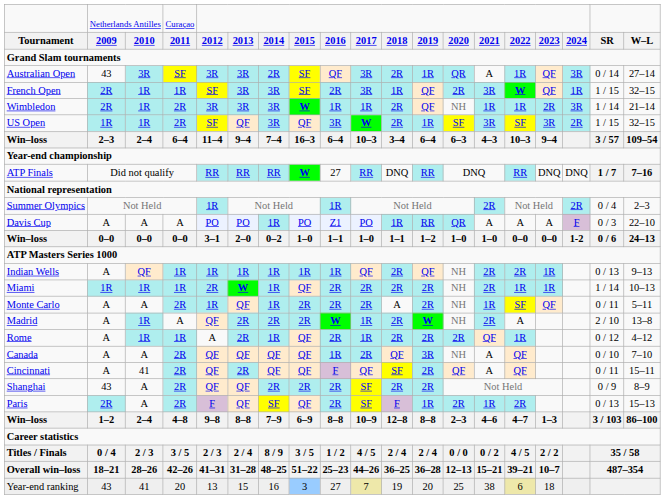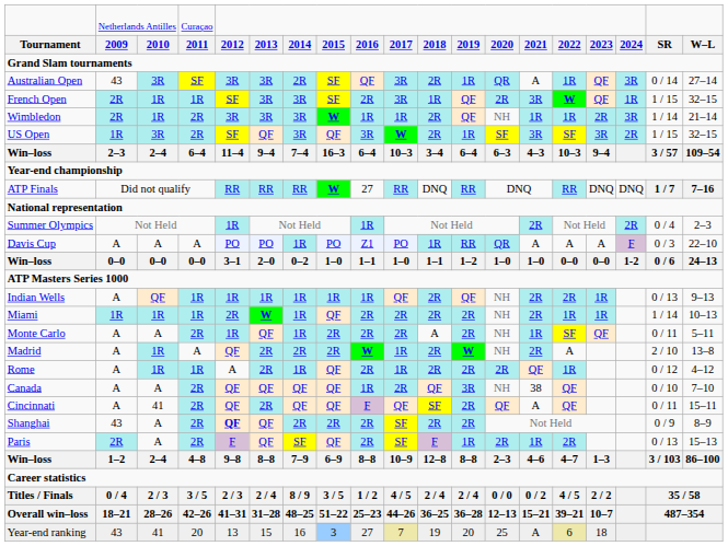 <table class="wikitable nowrap" style=text-align:center;>
 <tr>
 <td></td>
 <td colspan=2> <br> <small><a href='#'>Netherlands Antilles</a></small></td>
 <td><small> <br> <a href='#'>Curaçao</a></small></td>
 <td colspan="13"></td>
 <td colspan=2></td>
 </tr>
 <tr>
 <th>Tournament</th>
 <th><a href='#'>2009</a></th>
 <th><a href='#'>2010</a></th>
 <th><a href='#'>2011</a></th>
 <th><a href='#'>2012</a></th>
 <th><a href='#'>2013</a></th>
 <th><a href='#'>2014</a></th>
 <th><a href='#'>2015</a></th>
 <th><a href='#'>2016</a></th>
 <th><a href='#'>2017</a></th>
 <th><a href='#'>2018</a></th>
 <th><a href='#'>2019</a></th>
 <th><a href='#'>2020</a></th>
 <th><a href='#'>2021</a></th>
 <th><a href='#'>2022</a></th>
 <th><a href='#'>2023</a></th>
 <th><a href='#'>2024</a></th>
 <th>SR</th>
 <th>W–L</th>
 </tr>
 <tr>
 <td colspan="19" style="text-align:left"><strong>Grand Slam tournaments</strong></td>
 </tr>
 <tr>
 <td align=left><a href='#'>Australian Open</a></td>
 <td>43</td>
 <td bgcolor=afeeee><a href='#'>3R</a></td>
 <td style=background:yellow><a href='#'>SF</a></td>
 <td bgcolor=afeeee><a href='#'>3R</a></td>
 <td bgcolor=afeeee><a href='#'>3R</a></td>
 <td bgcolor=afeeee><a href='#'>2R</a></td>
 <td style=background:yellow><a href='#'>SF</a></td>
 <td bgcolor=ffebcd><a href='#'>QF</a></td>
 <td bgcolor=afeeee><a href='#'>3R</a></td>
 <td bgcolor=afeeee><a href='#'>2R</a></td>
 <td bgcolor=afeeee><a href='#'>1R</a></td>
 <td bgcolor=afeeee><a href='#'>QR</a></td>
 <td>A</td>
 <td bgcolor=afeeee><a href='#'>1R</a></td>
 <td bgcolor=ffebcd><a href='#'>QF</a></td>
 <td bgcolor=afeeee><a href='#'>3R</a></td>
 <td>0 / 14</td>
 <td>27–14</td>
 </tr>
 <tr>
 <td align=left><a href='#'>French Open</a></td>
 <td bgcolor=afeeee><a href='#'>2R</a></td>
 <td bgcolor=afeeee><a href='#'>1R</a></td>
 <td bgcolor=afeeee><a href='#'>1R</a></td>
 <td style=background:yellow><a href='#'>SF</a></td>
 <td bgcolor=afeeee><a href='#'>3R</a></td>
 <td bgcolor=afeeee><a href='#'>3R</a></td>
 <td style=background:yellow><a href='#'>SF</a></td>
 <td bgcolor=afeeee><a href='#'>2R</a></td>
 <td bgcolor=afeeee><a href='#'>3R</a></td>
 <td bgcolor=afeeee><a href='#'>1R</a></td>
 <td bgcolor=ffebcd><a href='#'>QF</a></td>
 <td bgcolor=afeeee><a href='#'>2R</a></td>
 <td bgcolor=afeeee><a href='#'>3R</a></td>
 <td bgcolor=lime><a href='#'><strong>W</strong></a></td>
 <td bgcolor=ffebcd><a href='#'>QF</a></td>
 <td bgcolor=afeeee><a href='#'>1R</a></td>
 <td>1 / 15</td>
 <td>32–15</td>
 </tr>
 <tr>
 <td align=left><a href='#'>Wimbledon</a></td>
 <td bgcolor=afeeee><a href='#'>2R</a></td>
 <td bgcolor=afeeee><a href='#'>1R</a></td>
 <td bgcolor=afeeee><a href='#'>2R</a></td>
 <td bgcolor=afeeee><a href='#'>3R</a></td>
 <td bgcolor=afeeee><a href='#'>3R</a></td>
 <td bgcolor=afeeee><a href='#'>3R</a></td>
 <td bgcolor=lime><a href='#'><strong>W</strong></a></td>
 <td bgcolor=afeeee><a href='#'>1R</a></td>
 <td bgcolor=afeeee><a href='#'>1R</a></td>
 <td bgcolor=afeeee><a href='#'>2R</a></td>
 <td bgcolor=ffebcd><a href='#'>QF</a></td>
 <td style=color:#767676>NH</td>
 <td bgcolor=afeeee><a href='#'>1R</a></td>
 <td bgcolor=afeeee><a href='#'>1R</a></td>
 <td bgcolor=afeeee><a href='#'>2R</a></td>
 <td bgcolor=afeeee><a href='#'>3R</a></td>
 <td>1 / 14</td>
 <td>21–14</td>
 </tr>
 <tr>
 <td align=left><a href='#'>US Open</a></td>
 <td bgcolor=afeeee><a href='#'>1R</a></td>
-<td bgcolor=afeeee><a href='#'>1R</a></td>
+<td bgcolor=afeeee><a href='#'>3R</a></td>
 <td bgcolor=afeeee><a href='#'>2R</a></td>
 <td style=background:yellow><a href='#'>SF</a></td>
 <td bgcolor=ffebcd><a href='#'>QF</a></td>
 <td bgcolor=afeeee><a href='#'>3R</a></td>
 <td bgcolor=ffebcd><a href='#'>QF</a></td>
 <td bgcolor=afeeee><a href='#'>3R</a></td>
 <td bgcolor=lime><a href='#'><strong>W</strong></a></td>
 <td bgcolor=afeeee><a href='#'>2R</a></td>
 <td bgcolor=afeeee><a href='#'>1R</a></td>
 <td style="background:yellow;"><a href='#'>SF</a></td>
 <td bgcolor=afeeee><a href='#'>3R</a></td>
 <td style="background:yellow;"><a href='#'>SF</a></td>
 <td bgcolor=afeeee><a href='#'>3R</a></td>
 <td bgcolor=afeeee><a href='#'>2R</a></td>
 <td>1 / 15</td>
 <td>32–15</td>
 </tr>
 <tr>
 <th style=text-align:left>Win–loss</th>
 <th>2–3</th>
 <th>2–4</th>
 <th>6–4</th>
 <th>11–4</th>
 <th>9–4</th>
 <th>7–4</th>
 <th>16–3</th>
 <th>6–4</th>
 <th>10–3</th>
 <th>3–4</th>
 <th>6–4</th>
 <th>6–3</th>
 <th>4–3</th>
 <th>10–3</th>
 <th>9–4</th>
 <th></th>
 <th>3 / 57</th>
 <th>109–54</th>
 </tr>
 <tr>
 <td colspan="19" style="text-align:left"><strong>Year-end championship</strong></td>
 </tr>
 <tr>
 <td align=left><a href='#'>ATP Finals</a></td>
 <td colspan=3>Did not qualify</td>
 <td bgcolor=afeeee><a href='#'>RR</a></td>
 <td bgcolor=afeeee><a href='#'>RR</a></td>
 <td bgcolor=afeeee><a href='#'>RR</a></td>
 <td bgcolor=lime><a href='#'><strong>W</strong></a></td>
 <td>27</td>
 <td bgcolor=afeeee><a href='#'>RR</a></td>
 <td>DNQ</td>
 <td bgcolor=afeeee><a href='#'>RR</a></td>
 <td colspan=2>DNQ</td>
 <td bgcolor=afeeee><a href='#'>RR</a></td>
 <td>DNQ</td>
 <td>DNQ</td>
 <th>1 / 7</th>
 <th>7–16</th>
 </tr>
 <tr>
 <td colspan="19" style="text-align:left"><strong>National representation</strong></td>
 </tr>
 <tr>
 <td align=left><a href='#'>Summer Olympics</a></td>
 <td colspan=3 style=color:#767676>Not Held</td>
 <td bgcolor=afeeee><a href='#'>1R</a></td>
 <td colspan=3 style=color:#767676>Not Held</td>
 <td bgcolor=afeeee><a href='#'>1R</a></td>
 <td colspan=4 style=color:#767676>Not Held</td>
 <td bgcolor=afeeee><a href='#'>2R</a></td>
 <td colspan=2 style=color:#767676>Not Held</td>
 <td bgcolor=afeeee><a href='#'>2R</a></td>
 <td>0 / 4</td>
 <td>2–3</td>
 </tr>
 <tr>
 <td align=left><a href='#'>Davis Cup</a></td>
 <td>A</td>
 <td>A</td>
 <td>A</td>
 <td bgcolor=ecf2ff><a href='#'>PO</a></td>
 <td bgcolor=ecf2ff><a href='#'>PO</a></td>
 <td bgcolor=afeeee><a href='#'>1R</a></td>
 <td bgcolor=ecf2ff><a href='#'>PO</a></td>
 <td bgcolor=ecf2ff><a href='#'>Z1</a></td>
 <td bgcolor=ecf2ff><a href='#'>PO</a></td>
 <td bgcolor=afeeee><a href='#'>1R</a></td>
 <td bgcolor=afeeee><a href='#'>RR</a></td>
 <td bgcolor=afeeee><a href='#'>QR</a></td>
 <td>A</td>
 <td>A</td>
 <td>A</td>
 <td style="background:thistle;"><a href='#'>F</a></td>
 <td>0 / 3</td>
 <td>22–10</td>
 </tr>
 <tr>
 <th style=text-align:left>Win–loss</th>
 <th>0–0</th>
 <th>0–0</th>
 <th>0–0</th>
 <th>3–1</th>
 <th>2–0</th>
 <th>0–2</th>
 <th>1–0</th>
 <th>1–1</th>
 <th>1–0</th>
 <th>1–1</th>
 <th>1–2</th>
 <th>1–0</th>
 <th>1–0</th>
 <th>0–0</th>
 <th>0–0</th>
 <th>1-2</th>
 <th>0 / 6</th>
 <th>24–13</th>
 </tr>
 <tr>
 <td colspan="19" style="text-align:left"><strong>ATP Masters Series 1000</strong></td>
 </tr>
 <tr>
 <td align=left><a href='#'>Indian Wells</a></td>
 <td>A</td>
 <td bgcolor=ffebcd><a href='#'>QF</a></td>
 <td bgcolor=afeeee><a href='#'>1R</a></td>
 <td bgcolor=afeeee><a href='#'>1R</a></td>
 <td bgcolor=afeeee><a href='#'>1R</a></td>
 <td bgcolor=afeeee><a href='#'>1R</a></td>
 <td bgcolor=afeeee><a href='#'>1R</a></td>
 <td bgcolor=afeeee><a href='#'>1R</a></td>
 <td bgcolor=ffebcd><a href='#'>QF</a></td>
 <td bgcolor=afeeee><a href='#'>2R</a></td>
 <td bgcolor=ffebcd><a href='#'>QF</a></td>
 <td style="color:#767676">NH</td>
 <td bgcolor=afeeee><a href='#'>2R</a></td>
 <td bgcolor=afeeee><a href='#'>2R</a></td>
 <td bgcolor=afeeee><a href='#'>1R</a></td>
 <td></td>
 <td>0 / 13</td>
 <td>9–13</td>
 </tr>
 <tr>
 <td align=left><a href='#'>Miami</a></td>
 <td bgcolor=afeeee><a href='#'>1R</a></td>
 <td bgcolor=afeeee><a href='#'>1R</a></td>
 <td bgcolor=afeeee><a href='#'>1R</a></td>
 <td bgcolor=afeeee><a href='#'>2R</a></td>
 <td bgcolor=lime><a href='#'><strong>W</strong></a></td>
 <td bgcolor=afeeee><a href='#'>1R</a></td>
 <td bgcolor=ffebcd><a href='#'>QF</a></td>
 <td bgcolor=afeeee><a href='#'>2R</a></td>
 <td bgcolor=afeeee><a href='#'>2R</a></td>
 <td bgcolor=afeeee><a href='#'>2R</a></td>
 <td bgcolor=afeeee><a href='#'>2R</a></td>
 <td style=color:#767676>NH</td>
 <td bgcolor=afeeee><a href='#'>2R</a></td>
 <td bgcolor=afeeee><a href='#'>1R</a></td>
 <td bgcolor=afeeee><a href='#'>1R</a></td>
 <td></td>
 <td>1 / 14</td>
 <td>10–13</td>
 </tr>
 <tr>
 <td align=left><a href='#'>Monte Carlo</a></td>
 <td>A</td>
 <td>A</td>
 <td bgcolor=afeeee><a href='#'>2R</a></td>
 <td bgcolor=afeeee><a href='#'>1R</a></td>
 <td bgcolor=ffebcd><a href='#'>QF</a></td>
 <td bgcolor=afeeee><a href='#'>1R</a></td>
 <td bgcolor=afeeee><a href='#'>2R</a></td>
 <td bgcolor=afeeee><a href='#'>2R</a></td>
 <td bgcolor=afeeee><a href='#'>2R</a></td>
 <td>A</td>
 <td bgcolor=afeeee><a href='#'>2R</a></td>
 <td style=color:#767676>NH</td>
 <td bgcolor=afeeee><a href='#'>1R</a></td>
 <td style="background:yellow;"><a href='#'>SF</a></td>
 <td bgcolor=ffebcd><a href='#'>QF</a></td>
 <td></td>
 <td>0 / 11</td>
 <td>5–11</td>
 </tr>
 <tr>
 <td align=left><a href='#'>Madrid</a></td>
 <td>A</td>
 <td bgcolor=afeeee><a href='#'>1R</a></td>
 <td>A</td>
 <td bgcolor=ffebcd><a href='#'>QF</a></td>
 <td bgcolor=afeeee><a href='#'>2R</a></td>
 <td bgcolor=afeeee><a href='#'>2R</a></td>
 <td bgcolor=afeeee><a href='#'>2R</a></td>
 <td bgcolor=lime><a href='#'><strong>W</strong></a></td>
 <td bgcolor=afeeee><a href='#'>1R</a></td>
 <td bgcolor=afeeee><a href='#'>2R</a></td>
 <td bgcolor=lime><a href='#'><strong>W</strong></a></td>
 <td style=color:#767676>NH</td>
 <td bgcolor=afeeee><a href='#'>2R</a></td>
 <td>A</td>
 <td></td>
 <td></td>
 <td>2 / 10</td>
 <td>13–8</td>
 </tr>
 <tr>
 <td align=left><a href='#'>Rome</a></td>
 <td>A</td>
 <td bgcolor=afeeee><a href='#'>1R</a></td>
 <td bgcolor=afeeee><a href='#'>1R</a></td>
 <td>A</td>
 <td bgcolor=afeeee><a href='#'>2R</a></td>
 <td bgcolor=afeeee><a href='#'>1R</a></td>
 <td bgcolor=ffebcd><a href='#'>QF</a></td>
 <td bgcolor=afeeee><a href='#'>2R</a></td>
 <td bgcolor=afeeee><a href='#'>1R</a></td>
 <td bgcolor=afeeee><a href='#'>2R</a></td>
 <td bgcolor=afeeee><a href='#'>2R</a></td>
 <td bgcolor=afeeee><a href='#'>2R</a></td>
 <td bgcolor=ffebcd><a href='#'>QF</a></td>
 <td bgcolor=afeeee><a href='#'>1R</a></td>
 <td></td>
 <td></td>
 <td>0 / 12</td>
 <td>4–12</td>
 </tr>
 <tr>
 <td align=left><a href='#'>Canada</a></td>
 <td>A</td>
 <td>A</td>
 <td bgcolor=afeeee><a href='#'>2R</a></td>
 <td bgcolor=ffebcd><a href='#'>QF</a></td>
 <td bgcolor=ffebcd><a href='#'>QF</a></td>
 <td bgcolor=ffebcd><a href='#'>QF</a></td>
 <td bgcolor=ffebcd><a href='#'>QF</a></td>
 <td bgcolor=afeeee><a href='#'>1R</a></td>
 <td bgcolor=afeeee><a href='#'>2R</a></td>
 <td bgcolor=ffebcd><a href='#'>QF</a></td>
 <td bgcolor=afeeee><a href='#'>3R</a></td>
 <td style=color:#767676>NH</td>
-<td>A</td>
+<td>38</td>
 <td bgcolor=ffebcd><a href='#'>QF</a></td>
 <td></td>
 <td></td>
 <td>0 / 10</td>
 <td>7–10</td>
 </tr>
 <tr>
 <td align=left><a href='#'>Cincinnati</a></td>
 <td>A</td>
 <td>41</td>
 <td bgcolor=afeeee><a href='#'>2R</a></td>
 <td bgcolor=ffebcd><a href='#'>QF</a></td>
 <td bgcolor=afeeee><a href='#'>2R</a></td>
 <td bgcolor=ffebcd><a href='#'>QF</a></td>
 <td bgcolor=ffebcd><a href='#'>QF</a></td>
 <td style=background:thistle><a href='#'>F</a></td>
 <td bgcolor=ffebcd><a href='#'>QF</a></td>
 <td style="background:yellow;"><a href='#'>SF</a></td>
 <td bgcolor=afeeee><a href='#'>2R</a></td>
 <td bgcolor=ffebcd><a href='#'>QF</a></td>
 <td>A</td>
 <td bgcolor=ffebcd><a href='#'>QF</a></td>
 <td></td>
 <td></td>
 <td>0 / 11</td>
 <td>15–11</td>
 </tr>
 <tr>
 <td align=left><a href='#'>Shanghai</a></td>
 <td>43</td>
 <td>A</td>
 <td bgcolor=afeeee><a href='#'>2R</a></td>
-<td bgcolor=ffebcd><a href='#'>QF</a></td>
+<td bgcolor=ffebcd><strong><a href='#'>QF</a></strong></td>
 <td bgcolor=ffebcd><a href='#'>QF</a></td>
 <td bgcolor=afeeee><a href='#'>2R</a></td>
 <td bgcolor=afeeee><a href='#'>2R</a></td>
 <td bgcolor=afeeee><a href='#'>2R</a></td>
 <td style=background:yellow><a href='#'>SF</a></td>
 <td bgcolor=afeeee><a href='#'>2R</a></td>
 <td bgcolor=afeeee><a href='#'>2R</a></td>
 <td colspan="4" style="color:#767676">Not Held</td>
 <td></td>
 <td>0 / 9</td>
 <td>8–9</td>
 </tr>
 <tr>
 <td align=left><a href='#'>Paris</a></td>
 <td bgcolor=afeeee><a href='#'>2R</a></td>
 <td>A</td>
 <td bgcolor=afeeee><a href='#'>2R</a></td>
 <td style=background:thistle><a href='#'>F</a></td>
 <td bgcolor=ffebcd><a href='#'>QF</a></td>
 <td style=background:yellow><a href='#'>SF</a></td>
 <td bgcolor=ffebcd><a href='#'>QF</a></td>
 <td bgcolor=afeeee><a href='#'>2R</a></td>
 <td style=background:yellow><a href='#'>SF</a></td>
 <td style="background:thistle;"><a href='#'>F</a></td>
 <td bgcolor=afeeee><a href='#'>1R</a></td>
 <td bgcolor=afeeee><a href='#'>2R</a></td>
 <td bgcolor=afeeee><a href='#'>1R</a></td>
 <td bgcolor=afeeee><a href='#'>2R</a></td>
 <td></td>
 <td></td>
 <td>0 / 13</td>
 <td>15–13</td>
 </tr>
 <tr>
 <th style=text-align:left>Win–loss</th>
 <th>1–2</th>
 <th>2–4</th>
 <th>4–8</th>
 <th>9–8</th>
 <th>8–8</th>
 <th>7–9</th>
 <th>6–9</th>
 <th>8–8</th>
 <th>10–9</th>
 <th>12–8</th>
 <th>8–8</th>
 <th>2–3</th>
 <th>4–6</th>
 <th>4–7</th>
 <th>1–3</th>
 <th></th>
 <th>3 / 103</th>
 <th>86–100</th>
 </tr>
 <tr>
 <td colspan="19" style="text-align:left"><strong>Career statistics</strong></td>
 </tr>
 <tr>
 <th style=text-align:left>Titles / Finals</th>
 <th>0 / 4</th>
 <th>2 / 3</th>
 <th>3 / 5</th>
 <th>2 / 3</th>
 <th>2 / 4</th>
 <th>8 / 9</th>
 <th>3 / 5</th>
 <th>1 / 2</th>
 <th>4 / 5</th>
 <th>2 / 4</th>
 <th>2 / 4</th>
 <th>0 / 0</th>
 <th>0 / 2</th>
 <th>4 / 5</th>
 <th>2 / 2</th>
 <th></th>
 <th colspan=2>35 / 58</th>
 </tr>
 <tr>
 <th style=text-align:left>Overall win–loss</th>
 <th>18–21</th>
 <th>28–26</th>
 <th>42–26</th>
 <th>41–31</th>
 <th>31–28</th>
 <th>48–25</th>
 <th>51–22</th>
 <th>25–23</th>
 <th>44–26</th>
 <th>36–25</th>
 <th>36–28</th>
 <th>12–13</th>
 <th>15–21</th>
 <th>39–21</th>
 <th>10–7</th>
 <th></th>
 <th colspan="2">487–354</th>
 </tr>
 <tr style=background:#efefef>
 <td align=left>Year-end ranking</td>
 <td>43</td>
 <td>41</td>
 <td>20</td>
 <td>13</td>
 <td>15</td>
 <td>16</td>
 <td style=background:#9cf>3</td>
 <td>27</td>
 <td bgcolor=eee8aa>7</td>
 <td>19</td>
 <td>20</td>
 <td>25</td>
-<td>38</td>
+<td>A</td>
 <td bgcolor=eee8aa>6</td>
 <td>18</td>
 <td></td>
 <th colspan=2></th>
 </tr>
 </table>
